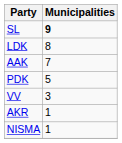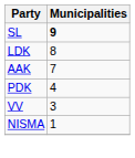 <table class="wikitable sortable centre">
 <tr>
 <th>Party</th>
 <th>Municipalities</th>
 </tr>
 <tr>
 <td><a href='#'>SL</a></td>
 <td><strong>9</strong></td>
 </tr>
 <tr>
 <td><a href='#'>LDK</a></td>
 <td>8</td>
 </tr>
 <tr>
 <td><a href='#'>AAK</a></td>
 <td>7</td>
 </tr>
 <tr>
 <td><a href='#'>PDK</a></td>
-<td>5</td>
+<td>4</td>
 </tr>
 <tr>
 <td><a href='#'>VV</a></td>
 <td>3</td>
-</tr>
-<tr>
-<td><a href='#'>AKR</a></td>
-<td>1</td>
 </tr>
 <tr>
 <td><a href='#'>NISMA</a></td>
 <td>1</td>
 </tr>
 <tr>
 </tr>
 </table>
